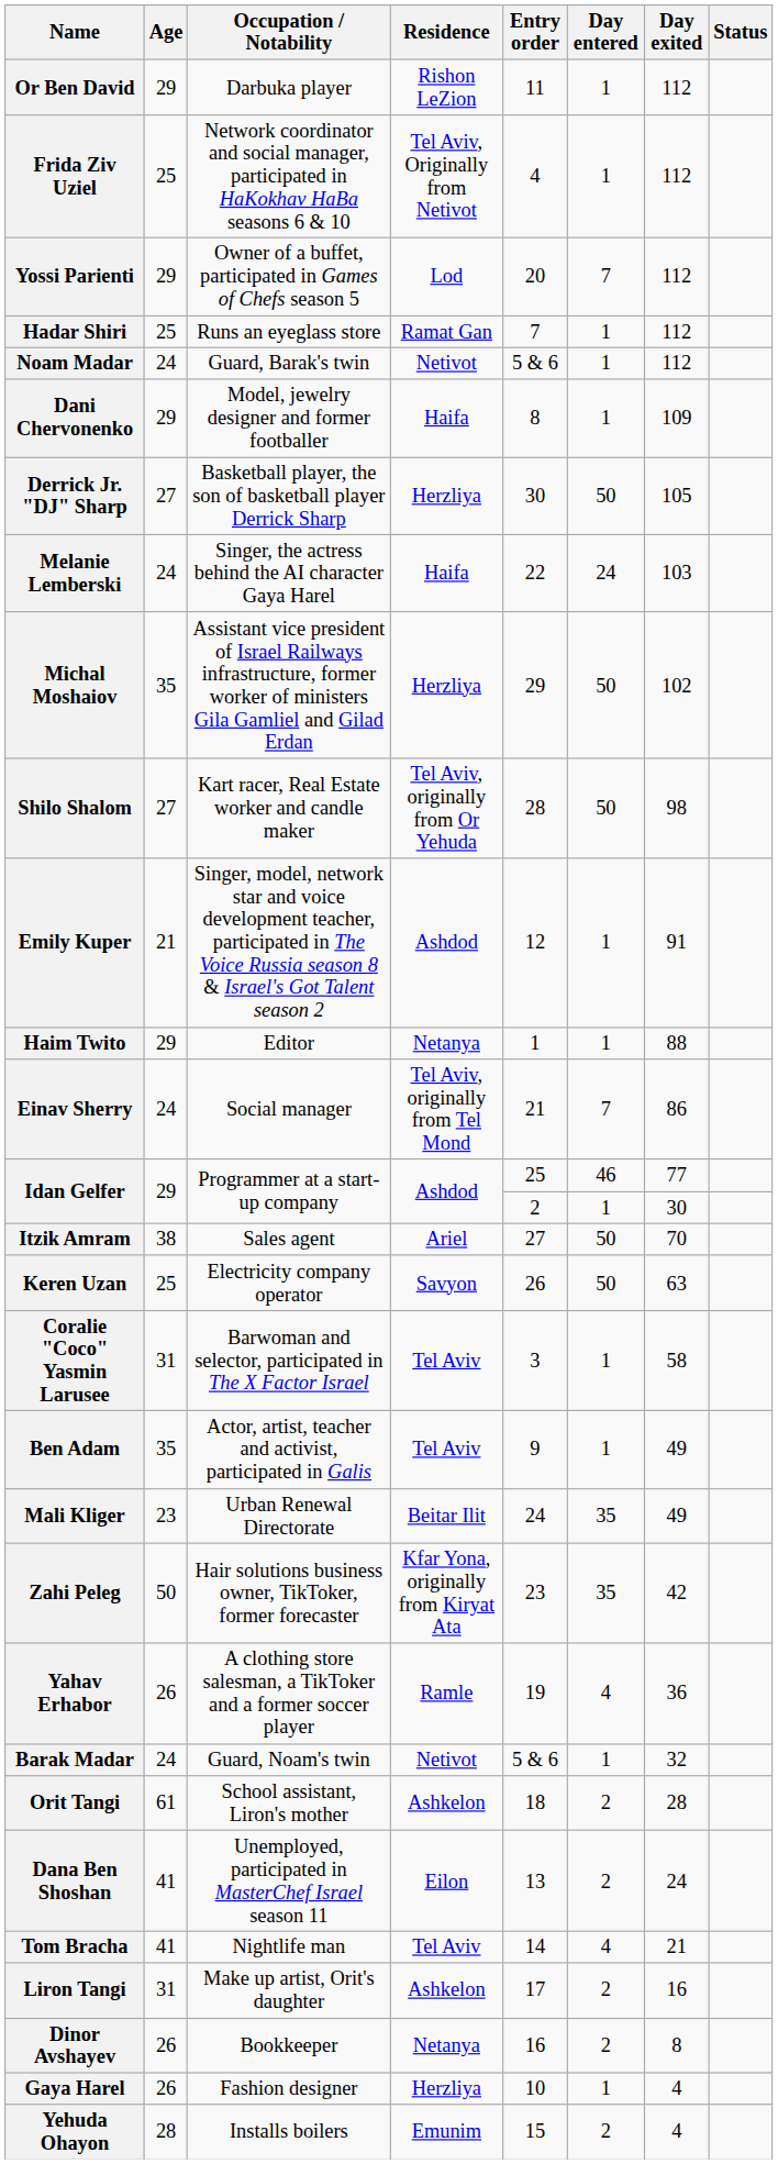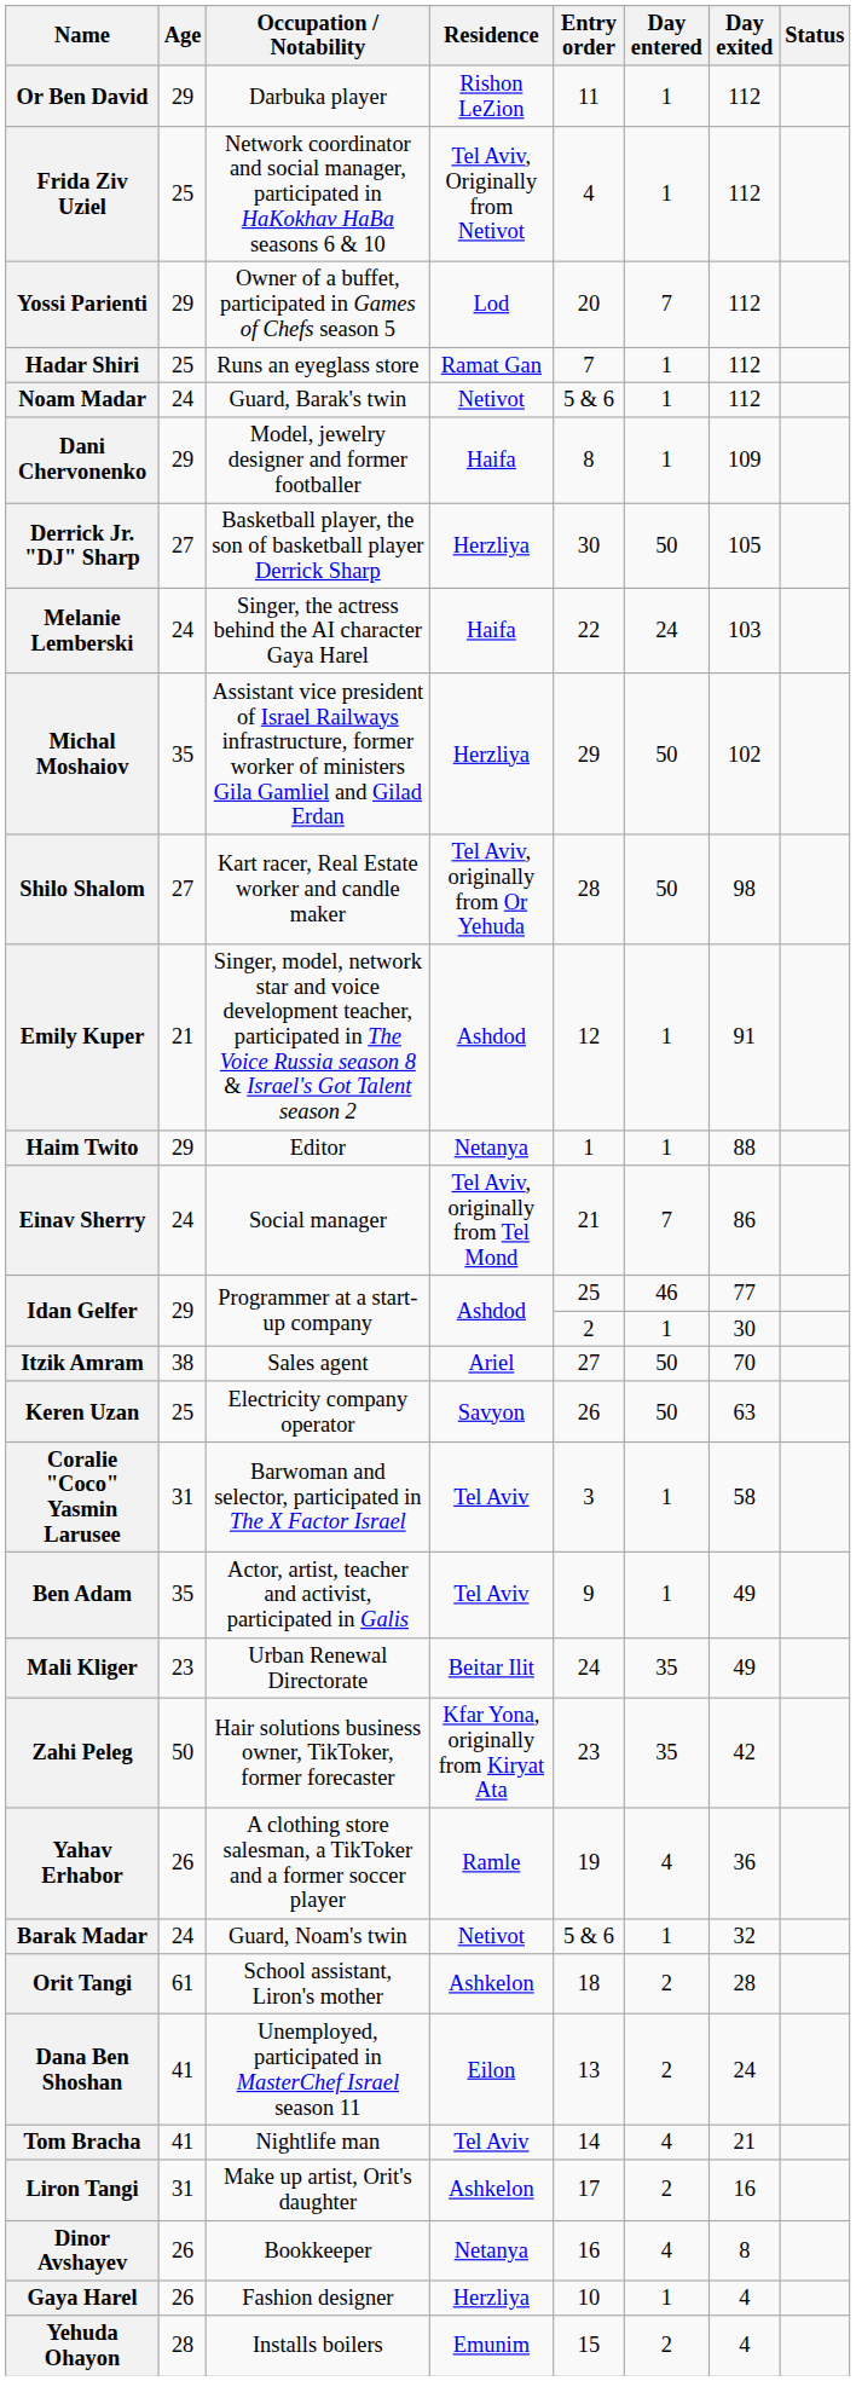 <table class="wikitable sortable" style="text-align:center;">
 <tr>
 <th>Name</th>
 <th>Age</th>
 <th>Occupation / Notability</th>
 <th>Residence</th>
 <th>Entry order</th>
 <th>Day entered</th>
 <th>Day exited</th>
 <th>Status</th>
 </tr>
 <tr>
 <th><strong>Or Ben David</strong></th>
 <td>29</td>
 <td>Darbuka player</td>
 <td><a href='#'>Rishon LeZion</a></td>
 <td>11</td>
 <td>1</td>
 <td>112</td>
 <td></td>
 </tr>
 <tr>
 <th><strong>Frida Ziv Uziel</strong></th>
 <td>25</td>
 <td>Network coordinator and social manager, participated in <em><a href='#'>HaKokhav HaBa</a></em> seasons 6 & 10</td>
 <td><a href='#'>Tel Aviv</a>,<br>Originally from <a href='#'>Netivot</a></td>
 <td>4</td>
 <td>1</td>
 <td>112</td>
 <td></td>
 </tr>
 <tr>
 <th><strong>Yossi Parienti</strong></th>
 <td>29</td>
 <td>Owner of a buffet, participated in <em>Games of Chefs</em> season 5</td>
 <td><a href='#'>Lod</a></td>
 <td>20</td>
 <td>7</td>
 <td>112</td>
 <td></td>
 </tr>
 <tr>
 <th><strong>Hadar Shiri</strong></th>
 <td>25</td>
 <td>Runs an eyeglass store</td>
 <td><a href='#'>Ramat Gan</a></td>
 <td>7</td>
 <td>1</td>
 <td>112</td>
 <td></td>
 </tr>
 <tr>
 <th><strong>Noam Madar</strong></th>
 <td>24</td>
 <td>Guard, Barak's twin</td>
 <td><a href='#'>Netivot</a></td>
 <td>5 & 6</td>
 <td>1</td>
 <td>112</td>
 <td></td>
 </tr>
 <tr>
 <th><strong>Dani Chervonenko</strong></th>
 <td>29</td>
 <td>Model, jewelry designer and former footballer</td>
 <td><a href='#'>Haifa</a></td>
 <td>8</td>
 <td>1</td>
 <td>109</td>
 <td></td>
 </tr>
 <tr>
 <th><strong>Derrick Jr. "DJ" Sharp</strong></th>
 <td>27</td>
 <td>Basketball player, the son of basketball player <a href='#'>Derrick Sharp</a></td>
 <td><a href='#'>Herzliya</a></td>
 <td>30</td>
 <td>50</td>
 <td>105</td>
 <td></td>
 </tr>
 <tr>
 <th><strong>Melanie Lemberski</strong></th>
 <td>24</td>
 <td>Singer, the actress behind the AI character Gaya Harel</td>
 <td><a href='#'>Haifa</a></td>
 <td>22</td>
 <td>24</td>
 <td>103</td>
 <td></td>
 </tr>
 <tr>
 <th><strong>Michal Moshaiov</strong></th>
 <td>35</td>
 <td>Assistant vice president of <a href='#'>Israel Railways</a> infrastructure, former worker of ministers <a href='#'>Gila Gamliel</a> and <a href='#'>Gilad Erdan</a></td>
 <td><a href='#'>Herzliya</a></td>
 <td>29</td>
 <td>50</td>
 <td>102</td>
 <td></td>
 </tr>
 <tr>
 <th><strong>Shilo Shalom</strong></th>
 <td>27</td>
 <td>Kart racer, Real Estate worker and candle maker</td>
 <td><a href='#'>Tel Aviv</a>, originally from <a href='#'>Or Yehuda</a></td>
 <td>28</td>
 <td>50</td>
 <td>98</td>
 <td></td>
 </tr>
 <tr>
 <th><strong>Emily Kuper</strong></th>
 <td>21</td>
 <td>Singer, model, network star and voice development teacher, participated in <em><a href='#'>The Voice Russia season 8</a></em> & <em><a href='#'>Israel's Got Talent</a> season 2</em></td>
 <td><a href='#'>Ashdod</a></td>
 <td>12</td>
 <td>1</td>
 <td>91</td>
 <td></td>
 </tr>
 <tr>
 <th><strong>Haim Twito</strong></th>
 <td>29</td>
 <td>Editor</td>
 <td><a href='#'>Netanya</a></td>
 <td>1</td>
 <td>1</td>
 <td>88</td>
 <td></td>
 </tr>
 <tr>
 <th><strong>Einav Sherry</strong></th>
 <td>24</td>
 <td>Social manager</td>
 <td><a href='#'>Tel Aviv</a>,<br>originally from <a href='#'>Tel Mond</a></td>
 <td>21</td>
 <td>7</td>
 <td>86</td>
 <td></td>
 </tr>
 <tr>
 <th rowspan="2"><strong>Idan Gelfer</strong></th>
 <td rowspan="2">29</td>
 <td rowspan="2">Programmer at a start-up company</td>
 <td rowspan="2"><a href='#'>Ashdod</a></td>
 <td>25</td>
 <td>46</td>
 <td>77</td>
 <td></td>
 </tr>
 <tr>
 <td>2</td>
 <td>1</td>
 <td>30</td>
 <td></td>
 </tr>
 <tr>
 <th><strong>Itzik Amram</strong></th>
 <td>38</td>
 <td>Sales agent</td>
 <td><a href='#'>Ariel</a></td>
 <td>27</td>
 <td>50</td>
 <td>70</td>
 <td></td>
 </tr>
 <tr>
 <th><strong>Keren Uzan</strong></th>
 <td>25</td>
 <td>Electricity company operator</td>
 <td><a href='#'>Savyon</a></td>
 <td>26</td>
 <td>50</td>
 <td>63</td>
 <td></td>
 </tr>
 <tr>
 <th><strong>Coralie "Coco" Yasmin Larusee</strong></th>
 <td>31</td>
 <td>Barwoman and selector, participated in <em><a href='#'>The X Factor Israel</a></em></td>
 <td><a href='#'>Tel Aviv</a></td>
 <td>3</td>
 <td>1</td>
 <td>58</td>
 <td></td>
 </tr>
 <tr>
 <th><strong>Ben Adam</strong></th>
 <td>35</td>
 <td>Actor, artist, teacher and activist, participated in <em><a href='#'>Galis</a></em></td>
 <td><a href='#'>Tel Aviv</a></td>
 <td>9</td>
 <td>1</td>
 <td>49</td>
 <td></td>
 </tr>
 <tr>
 <th><strong>Mali Kliger</strong></th>
 <td>23</td>
 <td>Urban Renewal Directorate</td>
 <td><a href='#'>Beitar Ilit</a></td>
 <td>24</td>
 <td>35</td>
 <td>49</td>
 <td></td>
 </tr>
 <tr>
 <th><strong>Zahi Peleg</strong></th>
 <td>50</td>
 <td>Hair solutions business owner, TikToker, former forecaster</td>
 <td><a href='#'>Kfar Yona</a>,<br>originally from <a href='#'>Kiryat Ata</a></td>
 <td>23</td>
 <td>35</td>
 <td>42</td>
 <td></td>
 </tr>
 <tr>
 <th><strong>Yahav Erhabor</strong></th>
 <td>26</td>
 <td>A clothing store salesman, a TikToker and a former soccer player</td>
 <td><a href='#'>Ramle</a></td>
 <td>19</td>
 <td>4</td>
 <td>36</td>
 <td></td>
 </tr>
 <tr>
 <th><strong>Barak Madar</strong></th>
 <td>24</td>
 <td>Guard, Noam's twin</td>
 <td><a href='#'>Netivot</a></td>
 <td>5 & 6</td>
 <td>1</td>
 <td>32</td>
 <td></td>
 </tr>
 <tr>
 <th><strong>Orit Tangi</strong></th>
 <td>61</td>
 <td>School assistant, Liron's mother</td>
 <td><a href='#'>Ashkelon</a></td>
 <td>18</td>
 <td>2</td>
 <td>28</td>
 <td></td>
 </tr>
 <tr>
 <th><strong>Dana Ben Shoshan</strong></th>
 <td>41</td>
 <td>Unemployed, participated in <em><a href='#'>MasterChef Israel</a></em> season 11</td>
 <td><a href='#'>Eilon</a></td>
 <td>13</td>
 <td>2</td>
 <td>24</td>
 <td></td>
 </tr>
 <tr>
 <th><strong>Tom Bracha</strong></th>
 <td>41</td>
 <td>Nightlife man</td>
 <td><a href='#'>Tel Aviv</a></td>
 <td>14</td>
 <td>4</td>
 <td>21</td>
 <td></td>
 </tr>
 <tr>
 <th><strong>Liron Tangi</strong></th>
 <td>31</td>
 <td>Make up artist, Orit's daughter</td>
 <td><a href='#'>Ashkelon</a></td>
 <td>17</td>
 <td>2</td>
 <td>16</td>
 <td></td>
 </tr>
 <tr>
 <th><strong>Dinor Avshayev</strong></th>
 <td>26</td>
 <td>Bookkeeper</td>
 <td><a href='#'>Netanya</a></td>
 <td>16</td>
-<td>2</td>
+<td>4</td>
 <td>8</td>
 <td></td>
 </tr>
 <tr>
 <th><strong>Gaya Harel</strong></th>
 <td>26</td>
 <td>Fashion designer</td>
 <td><a href='#'>Herzliya</a></td>
 <td>10</td>
 <td>1</td>
 <td>4</td>
 <td></td>
 </tr>
 <tr>
 <th><strong>Yehuda Ohayon</strong></th>
 <td>28</td>
 <td>Installs boilers</td>
 <td><a href='#'>Emunim</a></td>
 <td>15</td>
 <td>2</td>
 <td>4</td>
 <td></td>
 </tr>
 </table>
